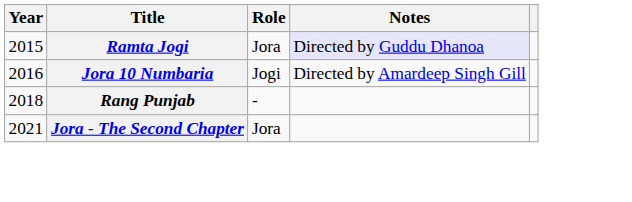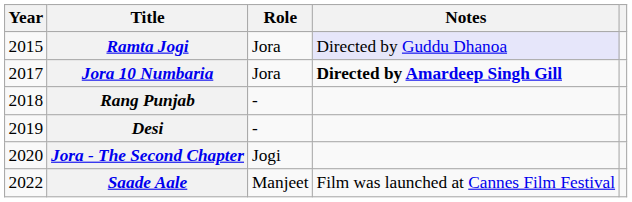 <table class="wikitable sortable plainrowheaders">
 <tr>
 <th scope="col">Year</th>
 <th scope="col">Title</th>
 <th scope="col">Role</th>
 <th class="unsortable" scope="col">Notes</th>
 <th class="unsortable" scope="col"></th>
 </tr>
 <tr>
 <td>2015</td>
 <th scope="row"><em><a href='#'>Ramta Jogi</a></em></th>
 <td>Jora</td>
 <td style="background: lavender;">Directed by <a href='#'>Guddu Dhanoa</a></td>
 <td></td>
 </tr>
 <tr>
-<td>2016</td>
+<td>2017</td>
 <th scope="row"><em><a href='#'>Jora 10 Numbaria</a></em></th>
-<td>Jogi</td>
-<td>Directed by <a href='#'>Amardeep Singh Gill</a></td>
+<td>Jora</td>
+<td><strong>Directed by <a href='#'>Amardeep Singh Gill</a></strong></td>
 <td></td>
 </tr>
 <tr>
 <td>2018</td>
 <th scope="row"><em>Rang Punjab</em></th>
 <td>-</td>
 <td></td>
 <td></td>
 </tr>
 <tr>
-<td>2021</td>
-<th scope="row"><em><a href='#'>Jora - The Second Chapter</a></em></th>
-<td>Jora</td>
+<td>2019</td>
+<th scope="row"><em>Desi</em></th>
+<td>-</td>
 <td></td>
 <td></td>
 </tr>
+<tr>
+<td>2020</td>
+<th scope="row"><em><a href='#'>Jora - The Second Chapter</a></em></th>
+<td>Jogi</td>
+<td></td>
+<td></td>
+</tr>
+<tr>
+<td>2022</td>
+<th scope="row"><em><a href='#'>Saade Aale</a></em></th>
+<td>Manjeet</td>
+<td>Film was launched at <a href='#'>Cannes Film Festival</a></td>
+<td></td>
+</tr>
 </table>
